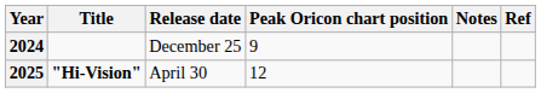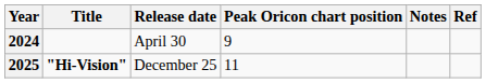 <table class="wikitable" text-align: center>
 <tr>
 <th>Year</th>
 <th>Title</th>
 <th>Release date</th>
 <th>Peak Oricon chart position</th>
 <th>Notes</th>
 <th>Ref</th>
 </tr>
 <tr>
 <th>2024</th>
 <td></td>
-<td>December 25</td>
+<td>April 30</td>
 <td>9</td>
 <td></td>
 <td></td>
 </tr>
 <tr>
 <th>2025</th>
 <td><strong>"Hi-Vision"</strong></td>
-<td>April 30</td>
-<td>12</td>
+<td>December 25</td>
+<td>11</td>
 <td></td>
 <td></td>
 </tr>
 </table>
